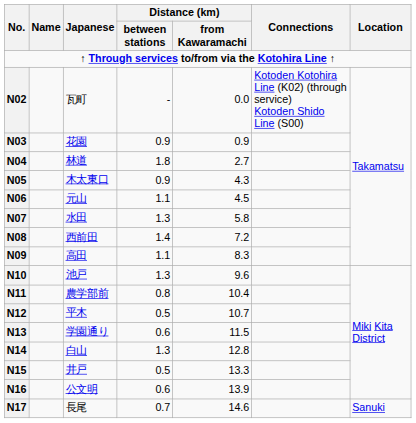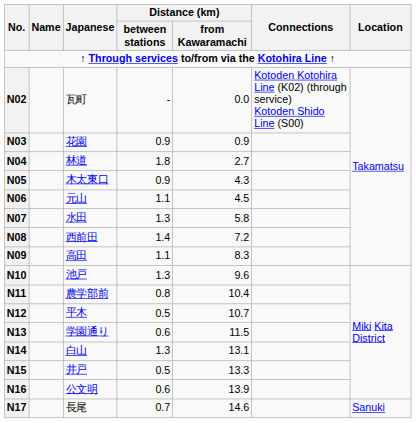 <table class="wikitable">
 <tr>
 <th rowspan=2>No.</th>
 <th rowspan=2>Name</th>
 <th rowspan=2>Japanese</th>
 <th colspan=2>Distance (km)</th>
 <th rowspan=2>Connections</th>
 <th rowspan=2>Location</th>
 </tr>
 <tr>
 <th>between stations</th>
 <th>from Kawaramachi</th>
 </tr>
 <tr>
 <td colspan="7" align="center">↑ <strong><a href='#'>Through services</a> to/from  via the <a href='#'>Kotohira Line</a></strong> ↑</td>
 </tr>
 <tr>
 <th>N02</th>
 <td></td>
 <td>瓦町</td>
 <td style="text-align: right;">-</td>
 <td style="text-align: right;">0.0</td>
 <td> <a href='#'>Kotoden Kotohira Line</a> (K02) (through service)<br> <a href='#'>Kotoden Shido Line</a> (S00)</td>
 <td rowspan="8"><a href='#'>Takamatsu</a></td>
 </tr>
 <tr>
 <th>N03</th>
 <td></td>
 <td><a href='#'>花園</a></td>
 <td style="text-align:right;">0.9</td>
 <td style="text-align:right;">0.9</td>
 <td> </td>
 </tr>
 <tr>
 <th>N04</th>
 <td></td>
 <td><a href='#'>林道</a></td>
 <td style="text-align:right;">1.8</td>
 <td style="text-align:right;">2.7</td>
 <td> </td>
 </tr>
 <tr>
 <th>N05</th>
 <td></td>
 <td><a href='#'>木太東口</a></td>
 <td style="text-align:right;">0.9</td>
 <td style="text-align:right;">4.3</td>
 <td> </td>
 </tr>
 <tr>
 <th>N06</th>
 <td></td>
 <td><a href='#'>元山</a></td>
 <td style="text-align:right;">1.1</td>
 <td style="text-align:right;">4.5</td>
 <td> </td>
 </tr>
 <tr>
 <th>N07</th>
 <td></td>
 <td><a href='#'>水田</a></td>
 <td style="text-align:right;">1.3</td>
 <td style="text-align:right;">5.8</td>
 <td> </td>
 </tr>
 <tr>
 <th>N08</th>
 <td></td>
 <td><a href='#'>西前田</a></td>
 <td style="text-align:right;">1.4</td>
 <td style="text-align:right;">7.2</td>
 <td> </td>
 </tr>
 <tr>
 <th>N09</th>
 <td></td>
 <td><a href='#'>高田</a></td>
 <td style="text-align:right;">1.1</td>
 <td style="text-align:right;">8.3</td>
 <td> </td>
 </tr>
 <tr>
 <th>N10</th>
 <td></td>
 <td><a href='#'>池戸</a></td>
 <td style="text-align:right;">1.3</td>
 <td style="text-align:right;">9.6</td>
 <td> </td>
 <td rowspan="7"><a href='#'>Miki</a> <a href='#'>Kita District</a></td>
 </tr>
 <tr>
 <th>N11</th>
 <td></td>
 <td><a href='#'>農学部前</a></td>
 <td style="text-align:right;">0.8</td>
 <td style="text-align:right;">10.4</td>
 <td> </td>
 </tr>
 <tr>
 <th>N12</th>
 <td></td>
 <td><a href='#'>平木</a></td>
 <td style="text-align:right;">0.5</td>
 <td style="text-align:right;">10.7</td>
 <td> </td>
 </tr>
 <tr>
 <th>N13</th>
 <td></td>
 <td><a href='#'>学園通り</a></td>
 <td style="text-align:right;">0.6</td>
 <td style="text-align:right;">11.5</td>
 <td> </td>
 </tr>
 <tr>
 <th>N14</th>
 <td></td>
 <td><a href='#'>白山</a></td>
 <td style="text-align:right;">1.3</td>
-<td style="text-align:right;">12.8</td>
+<td style="text-align:right;">13.1</td>
 <td> </td>
 </tr>
 <tr>
 <th>N15</th>
 <td></td>
 <td><a href='#'>井戸</a></td>
 <td style="text-align:right;">0.5</td>
 <td style="text-align:right;">13.3</td>
 <td> </td>
 </tr>
 <tr>
 <th>N16</th>
 <td></td>
 <td><a href='#'>公文明</a></td>
 <td style="text-align:right;">0.6</td>
 <td style="text-align:right;">13.9</td>
 <td> </td>
 </tr>
 <tr>
 <th>N17</th>
 <td></td>
 <td>長尾</td>
 <td style="text-align:right;">0.7</td>
 <td style="text-align:right;">14.6</td>
 <td> </td>
 <td><a href='#'>Sanuki</a></td>
 </tr>
 </table>
